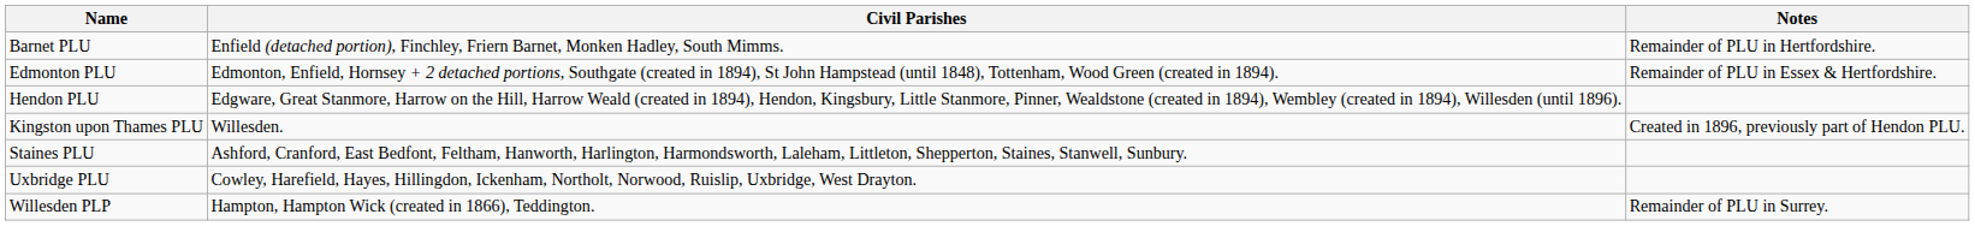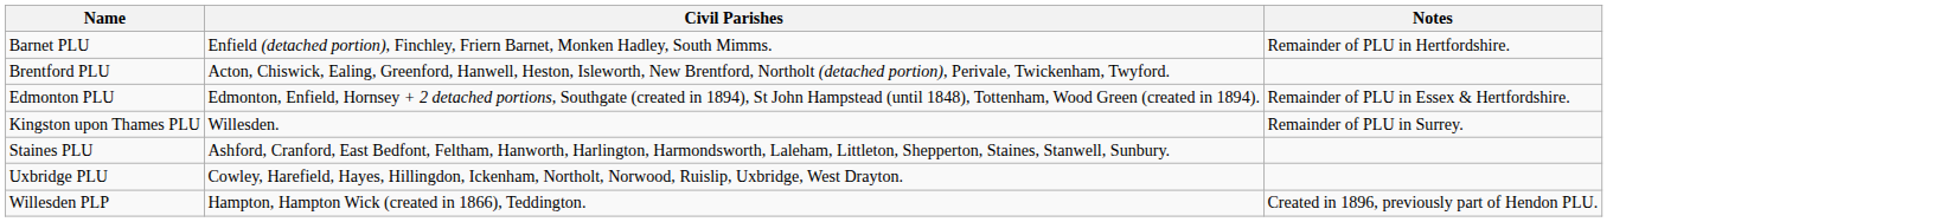 <table class="wikitable">
 <tr>
 <th>Name</th>
 <th>Civil Parishes</th>
 <th>Notes</th>
 </tr>
 <tr>
 <td>Barnet PLU</td>
 <td>Enfield <em>(detached portion)</em>, Finchley, Friern Barnet, Monken Hadley, South Mimms.</td>
 <td>Remainder of PLU in Hertfordshire.</td>
 </tr>
 <tr>
+<td>Brentford PLU</td>
+<td>Acton, Chiswick, Ealing, Greenford, Hanwell, Heston, Isleworth, New Brentford, Northolt <em>(detached portion)</em>, Perivale, Twickenham, Twyford.</td>
+<td></td>
+</tr>
+<tr>
 <td>Edmonton PLU</td>
 <td>Edmonton, Enfield, Hornsey <em>+ 2 detached portions</em>, Southgate (created in 1894), St John Hampstead (until 1848), Tottenham, Wood Green (created in 1894).</td>
 <td>Remainder of PLU in Essex & Hertfordshire.</td>
 </tr>
 <tr>
-<td>Hendon PLU</td>
-<td>Edgware, Great Stanmore, Harrow on the Hill, Harrow Weald (created in 1894), Hendon, Kingsbury, Little Stanmore, Pinner, Wealdstone (created in 1894), Wembley (created in 1894), Willesden (until 1896).</td>
-<td></td>
-</tr>
-<tr>
 <td>Kingston upon Thames PLU</td>
 <td>Willesden.</td>
-<td>Created in 1896, previously part of Hendon PLU.</td>
+<td>Remainder of PLU in Surrey.</td>
 </tr>
 <tr>
 <td>Staines PLU</td>
 <td>Ashford, Cranford, East Bedfont, Feltham, Hanworth, Harlington, Harmondsworth, Laleham, Littleton, Shepperton, Staines, Stanwell, Sunbury.</td>
 <td></td>
 </tr>
 <tr>
 <td>Uxbridge PLU</td>
 <td>Cowley, Harefield, Hayes, Hillingdon, Ickenham, Northolt, Norwood, Ruislip, Uxbridge, West Drayton.</td>
 <td></td>
 </tr>
 <tr>
 <td>Willesden PLP</td>
 <td>Hampton, Hampton Wick (created in 1866), Teddington.</td>
-<td>Remainder of PLU in Surrey.</td>
+<td>Created in 1896, previously part of Hendon PLU.</td>
 </tr>
 </table>
